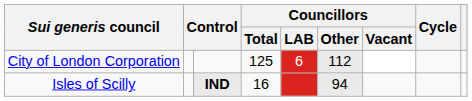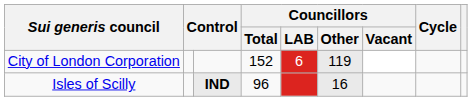 <table class="wikitable" style="text-align:center;">
 <tr>
 <th rowspan="2"><em>Sui generis</em> council</th>
 <th colspan="2" rowspan="2">Control</th>
 <th colspan="4">Councillors</th>
 <th rowspan="2">Cycle</th>
 <th rowspan="2"></th>
 </tr>
 <tr>
 <th>Total</th>
 <th>LAB</th>
 <th>Other</th>
 <th>Vacant</th>
 </tr>
 <tr>
 <td style="background:default; text-align:left"><a href='#'>City of London Corporation</a></td>
 <td></td>
 <td></td>
-<td>125</td>
+<td>152</td>
 <td style="color:white; background:#DC241f;">6</td>
-<td style="background:#eaeaea;">112</td>
+<td style="background:#eaeaea;">119</td>
 <td style="background:white;"></td>
 <td></td>
 <td></td>
 </tr>
 <tr>
 <td><a href='#'>Isles of Scilly</a></td>
 <td></td>
 <td style="background:#eaeaea;"><strong>IND</strong></td>
-<td>16</td>
+<td>96</td>
 <td style="color:white; background:#DC241f;"></td>
-<td style="background:#eaeaea;">94</td>
+<td style="background:#eaeaea;">16</td>
 <td></td>
 <td></td>
 <td> </td>
 </tr>
 </table>
